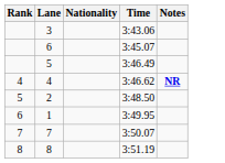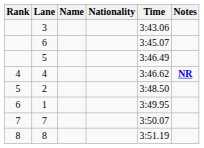 <table class="wikitable sortable" style="text-align:center">
 <tr>
 <th>Rank</th>
 <th>Lane</th>
+<th>Name</th>
 <th>Nationality</th>
 <th>Time</th>
 <th>Notes</th>
 </tr>
 <tr>
 <td></td>
 <td>3</td>
 <td align=left></td>
+<td align=left></td>
 <td>3:43.06</td>
 <td></td>
 </tr>
 <tr>
 <td></td>
 <td>6</td>
+<td align=left></td>
 <td align=left></td>
 <td>3:45.07</td>
 <td></td>
 </tr>
 <tr>
 <td></td>
 <td>5</td>
 <td align=left></td>
+<td align=left></td>
 <td>3:46.49</td>
 <td></td>
 </tr>
 <tr>
 <td>4</td>
 <td>4</td>
+<td align=left></td>
 <td align=left></td>
 <td>3:46.62</td>
 <td><strong><a href='#'>NR</a></strong></td>
 </tr>
 <tr>
 <td>5</td>
 <td>2</td>
 <td align=left></td>
+<td align=left></td>
 <td>3:48.50</td>
 <td></td>
 </tr>
 <tr>
 <td>6</td>
 <td>1</td>
+<td align=left></td>
 <td align=left></td>
 <td>3:49.95</td>
 <td></td>
 </tr>
 <tr>
 <td>7</td>
 <td>7</td>
 <td align=left></td>
+<td align=left></td>
 <td>3:50.07</td>
 <td></td>
 </tr>
 <tr>
 <td>8</td>
 <td>8</td>
 <td align=left></td>
+<td align=left></td>
 <td>3:51.19</td>
 <td></td>
 </tr>
 </table>
